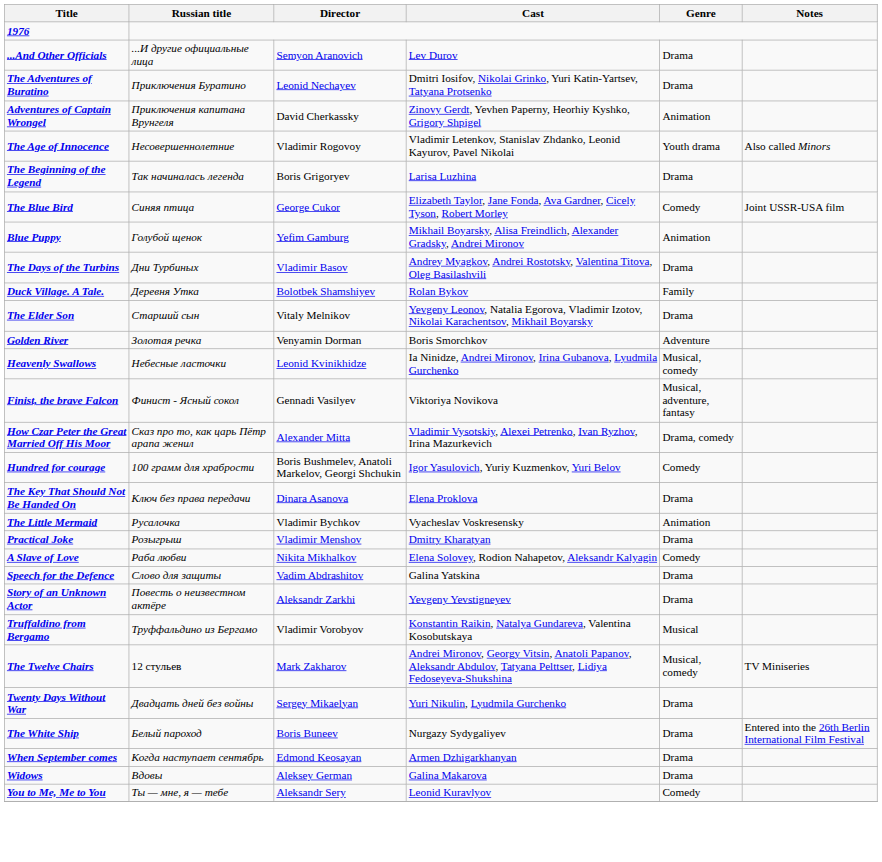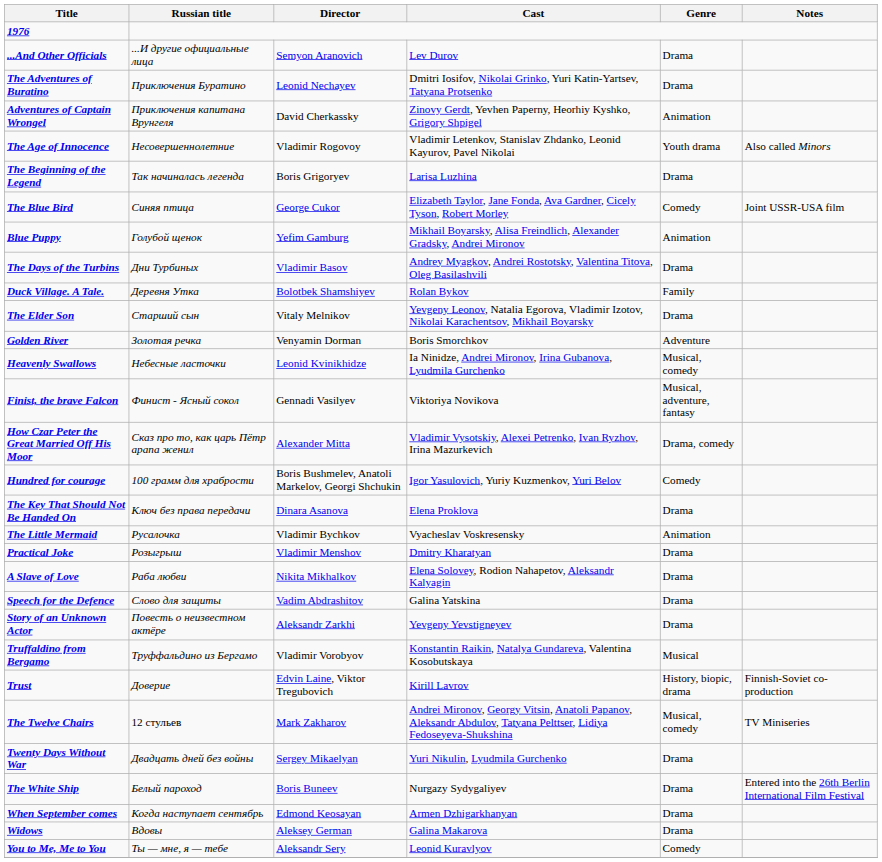 <table class="wikitable">
 <tr>
 <th>Title</th>
 <th>Russian title</th>
 <th>Director</th>
 <th>Cast</th>
 <th>Genre</th>
 <th>Notes</th>
 </tr>
 <tr>
 <td><strong><em><a href='#'>1976</a></em></strong></td>
 </tr>
 <tr>
 <td><strong><em><a href='#'>...And Other Officials</a></em></strong></td>
 <td><em>...И другие официальные лица</em></td>
 <td><a href='#'>Semyon Aranovich</a></td>
 <td><a href='#'>Lev Durov</a></td>
 <td>Drama</td>
 <td></td>
 </tr>
 <tr>
 <td><strong><em><a href='#'>The Adventures of Buratino</a></em></strong></td>
 <td><em>Приключения Буратино</em></td>
 <td><a href='#'>Leonid Nechayev</a></td>
 <td>Dmitri Iosifov, <a href='#'>Nikolai Grinko</a>, Yuri Katin-Yartsev, <a href='#'>Tatyana Protsenko</a></td>
 <td>Drama</td>
 <td></td>
 </tr>
 <tr>
 <td><strong><em><a href='#'>Adventures of Captain Wrongel</a></em></strong></td>
 <td><em>Приключения капитана Врунгеля</em></td>
 <td>David Cherkassky</td>
 <td><a href='#'>Zinovy Gerdt</a>, Yevhen Paperny, Heorhiy Kyshko, <a href='#'>Grigory Shpigel</a></td>
 <td>Animation</td>
 <td></td>
 </tr>
 <tr>
 <td><strong><em><a href='#'>The Age of Innocence</a></em></strong></td>
 <td><em>Несовершеннолетние</em></td>
 <td>Vladimir Rogovoy</td>
 <td>Vladimir Letenkov, Stanislav Zhdanko, Leonid Kayurov, Pavel Nikolai</td>
 <td>Youth drama</td>
 <td>Also called <em>Minors</em></td>
 </tr>
 <tr>
 <td><strong><em><a href='#'>The Beginning of the Legend</a></em></strong></td>
 <td><em>Так начиналась легенда</em></td>
 <td>Boris Grigoryev</td>
 <td><a href='#'>Larisa Luzhina</a></td>
 <td>Drama</td>
 <td></td>
 </tr>
 <tr>
 <td><strong><em><a href='#'>The Blue Bird</a></em></strong></td>
 <td><em>Синяя птица</em></td>
 <td><a href='#'>George Cukor</a></td>
 <td><a href='#'>Elizabeth Taylor</a>, <a href='#'>Jane Fonda</a>, <a href='#'>Ava Gardner</a>, <a href='#'>Cicely Tyson</a>, <a href='#'>Robert Morley</a></td>
 <td>Comedy</td>
 <td>Joint USSR-USA film</td>
 </tr>
 <tr>
 <td><strong><em><a href='#'>Blue Puppy</a></em></strong></td>
 <td><em>Голубой щенок</em></td>
 <td><a href='#'>Yefim Gamburg</a></td>
 <td><a href='#'>Mikhail Boyarsky</a>, <a href='#'>Alisa Freindlich</a>, <a href='#'>Alexander Gradsky</a>, <a href='#'>Andrei Mironov</a></td>
 <td>Animation</td>
 <td></td>
 </tr>
 <tr>
 <td><strong><em><a href='#'>The Days of the Turbins</a></em></strong></td>
 <td><em>Дни Турбиных</em></td>
 <td><a href='#'>Vladimir Basov</a></td>
 <td><a href='#'>Andrey Myagkov</a>, <a href='#'>Andrei Rostotsky</a>, <a href='#'>Valentina Titova</a>, <a href='#'>Oleg Basilashvili</a></td>
 <td>Drama</td>
 <td></td>
 </tr>
 <tr>
 <td><strong><em><a href='#'>Duck Village. A Tale.</a></em></strong></td>
 <td><em>Деревня Утка</em></td>
 <td><a href='#'>Bolotbek Shamshiyev</a></td>
 <td><a href='#'>Rolan Bykov</a></td>
 <td>Family</td>
 <td></td>
 </tr>
 <tr>
 <td><strong><em><a href='#'>The Elder Son</a></em></strong></td>
 <td><em>Старший сын</em></td>
 <td>Vitaly Melnikov</td>
 <td><a href='#'>Yevgeny Leonov</a>, Natalia Egorova, Vladimir Izotov, <a href='#'>Nikolai Karachentsov</a>, <a href='#'>Mikhail Boyarsky</a></td>
 <td>Drama</td>
 <td></td>
 </tr>
 <tr>
 <td><strong><em><a href='#'>Golden River</a></em></strong></td>
 <td><em>Золотая речка</em></td>
 <td>Venyamin Dorman</td>
 <td>Boris Smorchkov</td>
 <td>Adventure</td>
 <td></td>
 </tr>
 <tr>
 <td><strong><em><a href='#'>Heavenly Swallows</a></em></strong></td>
 <td><em>Небесные ласточки</em></td>
 <td><a href='#'>Leonid Kvinikhidze</a></td>
 <td>Ia Ninidze, <a href='#'>Andrei Mironov</a>, <a href='#'>Irina Gubanova</a>, <a href='#'>Lyudmila Gurchenko</a></td>
 <td>Musical, comedy</td>
 <td></td>
 </tr>
 <tr>
 <td><strong><em><a href='#'>Finist, the brave Falcon</a></em></strong></td>
 <td><em>Финист - Ясный сокол</em></td>
 <td>Gennadi Vasilyev</td>
 <td>Viktoriya Novikova</td>
 <td>Musical, adventure, fantasy</td>
 <td></td>
 </tr>
 <tr>
 <td><strong><em><a href='#'>How Czar Peter the Great Married Off His Moor</a></em></strong></td>
 <td><em>Сказ про то, как царь Пётр арапа женил</em></td>
 <td><a href='#'>Alexander Mitta</a></td>
 <td><a href='#'>Vladimir Vysotskiy</a>, <a href='#'>Alexei Petrenko</a>, <a href='#'>Ivan Ryzhov</a>, Irina Mazurkevich</td>
 <td>Drama, comedy</td>
 <td></td>
 </tr>
 <tr>
 <td><strong><em><a href='#'>Hundred for courage</a></em></strong></td>
 <td><em>100 грамм для храбрости</em></td>
 <td>Boris Bushmelev, Anatoli Markelov, Georgi Shchukin</td>
 <td><a href='#'>Igor Yasulovich</a>, Yuriy Kuzmenkov, <a href='#'>Yuri Belov</a></td>
 <td>Comedy</td>
 <td></td>
 </tr>
 <tr>
 <td><strong><em><a href='#'>The Key That Should Not Be Handed On</a></em></strong></td>
 <td><em>Ключ без права передачи</em></td>
 <td><a href='#'>Dinara Asanova</a></td>
 <td><a href='#'>Elena Proklova</a></td>
 <td>Drama</td>
 <td></td>
 </tr>
 <tr>
 <td><strong><em><a href='#'>The Little Mermaid</a></em></strong></td>
 <td><em>Русалочка</em></td>
 <td>Vladimir Bychkov</td>
 <td>Vyacheslav Voskresensky</td>
 <td>Animation</td>
 <td></td>
 </tr>
 <tr>
 <td><strong><em><a href='#'>Practical Joke</a></em></strong></td>
 <td><em>Розыгрыш</em></td>
 <td><a href='#'>Vladimir Menshov</a></td>
 <td><a href='#'>Dmitry Kharatyan</a></td>
 <td>Drama</td>
 <td></td>
 </tr>
 <tr>
 <td><strong><em><a href='#'>A Slave of Love</a></em></strong></td>
 <td><em>Раба любви</em></td>
 <td><a href='#'>Nikita Mikhalkov </a></td>
 <td><a href='#'>Elena Solovey</a>, Rodion Nahapetov, <a href='#'>Aleksandr Kalyagin</a></td>
-<td>Comedy</td>
+<td>Drama</td>
 <td></td>
 </tr>
 <tr>
 <td><strong><em><a href='#'>Speech for the Defence</a></em></strong></td>
 <td><em>Слово для защиты</em></td>
 <td><a href='#'>Vadim Abdrashitov</a></td>
 <td>Galina Yatskina</td>
 <td>Drama</td>
 <td></td>
 </tr>
 <tr>
 <td><strong><em><a href='#'>Story of an Unknown Actor</a></em></strong></td>
 <td><em>Повесть о неизвестном актёре</em></td>
 <td><a href='#'>Aleksandr Zarkhi</a></td>
 <td><a href='#'>Yevgeny Yevstigneyev</a></td>
 <td>Drama</td>
 <td></td>
 </tr>
 <tr>
 <td><strong><em><a href='#'>Truffaldino from Bergamo</a></em></strong></td>
 <td><em>Труффальдино из Бергамо</em></td>
 <td>Vladimir Vorobyov</td>
 <td><a href='#'>Konstantin Raikin</a>, <a href='#'>Natalya Gundareva</a>, Valentina Kosobutskaya</td>
 <td>Musical</td>
 <td></td>
+</tr>
+<tr>
+<td><strong><em><a href='#'>Trust</a></em></strong></td>
+<td><em>Доверие</em></td>
+<td><a href='#'>Edvin Laine</a>, Viktor Tregubovich</td>
+<td><a href='#'>Kirill Lavrov</a></td>
+<td>History, biopic, drama</td>
+<td>Finnish-Soviet co-production</td>
 </tr>
 <tr>
 <td><strong><em><a href='#'>The Twelve Chairs</a></em></strong></td>
 <td>12 стульев</td>
 <td><a href='#'>Mark Zakharov</a></td>
 <td><a href='#'>Andrei Mironov</a>, <a href='#'>Georgy Vitsin</a>, <a href='#'>Anatoli Papanov</a>, <a href='#'>Aleksandr Abdulov</a>, <a href='#'>Tatyana Pelttser</a>, <a href='#'>Lidiya Fedoseyeva-Shukshina</a></td>
 <td>Musical, comedy</td>
 <td>TV Miniseries</td>
 </tr>
 <tr>
 <td><strong><em><a href='#'>Twenty Days Without War</a></em></strong></td>
 <td><em>Двадцать дней без войны</em></td>
 <td><a href='#'>Sergey Mikaelyan</a></td>
 <td><a href='#'>Yuri Nikulin</a>, <a href='#'>Lyudmila Gurchenko</a></td>
 <td>Drama</td>
 <td></td>
 </tr>
 <tr>
 <td><strong><em><a href='#'>The White Ship</a></em></strong></td>
 <td><em>Белый пароход</em></td>
 <td><a href='#'>Boris Buneev</a></td>
 <td>Nurgazy Sydygaliyev</td>
 <td>Drama</td>
 <td>Entered into the <a href='#'>26th Berlin International Film Festival</a></td>
 </tr>
 <tr>
 <td><strong><em><a href='#'>When September comes</a></em></strong></td>
 <td><em>Когда наступает сентябрь</em></td>
 <td><a href='#'>Edmond Keosayan</a></td>
 <td><a href='#'>Armen Dzhigarkhanyan</a></td>
 <td>Drama</td>
 <td></td>
 </tr>
 <tr>
 <td><strong><em><a href='#'>Widows</a></em></strong></td>
 <td><em>Вдовы</em></td>
 <td><a href='#'>Aleksey German</a></td>
 <td><a href='#'>Galina Makarova</a></td>
 <td>Drama</td>
 <td></td>
 </tr>
 <tr>
 <td><strong><em><a href='#'>You to Me, Me to You</a></em></strong></td>
 <td><em>Ты — мне, я — тебе</em></td>
 <td><a href='#'>Aleksandr Sery</a></td>
 <td><a href='#'>Leonid Kuravlyov</a></td>
 <td>Comedy</td>
 <td></td>
 </tr>
 <tr>
 </tr>
 </table>
